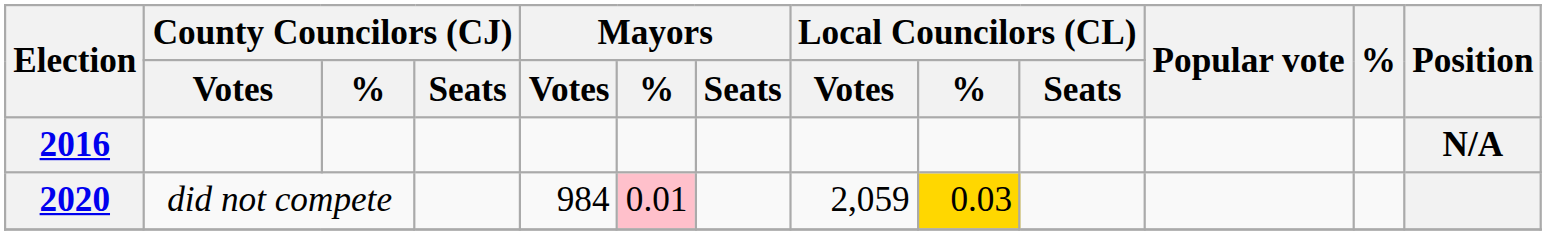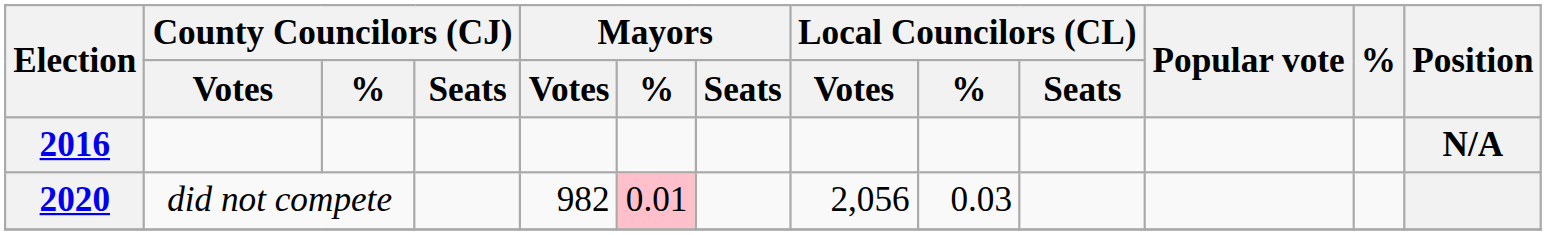 <table class="wikitable" style="text-align: right;">
 <tr>
 <th rowspan="2">Election</th>
 <th colspan="3">County Councilors (CJ)</th>
 <th colspan="3">Mayors</th>
 <th colspan="3">Local Councilors (CL)</th>
 <th rowspan="2">Popular vote</th>
 <th rowspan="2">%</th>
 <th rowspan="2">Position</th>
 </tr>
 <tr>
 <th>Votes</th>
 <th>%</th>
 <th>Seats</th>
 <th>Votes</th>
 <th>%</th>
 <th>Seats</th>
 <th>Votes</th>
 <th>%</th>
 <th>Seats</th>
 </tr>
 <tr>
 <th><a href='#'>2016</a></th>
 <td></td>
 <td></td>
 <td></td>
 <td></td>
 <td></td>
 <td></td>
 <td></td>
 <td></td>
 <td></td>
 <td></td>
 <td></td>
 <th style="text-align: center;">N/A</th>
 </tr>
 <tr>
 <th><a href='#'>2020</a></th>
 <td colspan=2; style="text-align: center;"><em>did not compete</em></td>
 <td></td>
-<td>984</td>
+<td>982</td>
 <td style="background: pink;">0.01</td>
 <td></td>
-<td>2,059</td>
-<td style="background: gold;">0.03</td>
+<td>2,056</td>
+<td>0.03</td>
 <td></td>
 <td></td>
 <td></td>
 <th style="text-align: center;"></th>
 </tr>
 <tr>
 </tr>
 </table>
